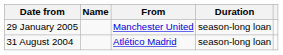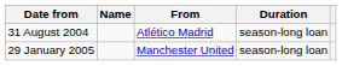 <table class="wikitable">
 <tr>
 <th scope=col>Date from</th>
 <th scope=col>Name</th>
 <th scope=col>From</th>
 <th scope=col>Duration</th>
 <th scope=col></th>
 </tr>
 <tr>
+<td>31 August 2004</td>
+<td></td>
+<td><a href='#'>Atlético Madrid</a></td>
+<td>season-long loan</td>
+<td></td>
+</tr>
+<tr>
 <td>29 January 2005</td>
 <td></td>
 <td><a href='#'>Manchester United</a></td>
 <td>season-long loan</td>
 <td></td>
 </tr>
-<tr>
-<td>31 August 2004</td>
-<td></td>
-<td><a href='#'>Atlético Madrid</a></td>
-<td>season-long loan</td>
-<td></td>
-</tr>
 </table>
